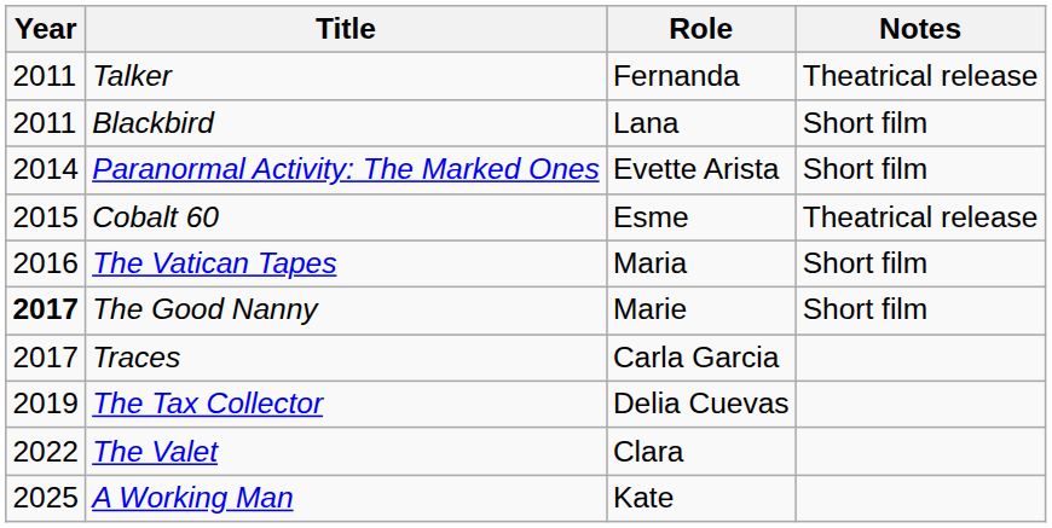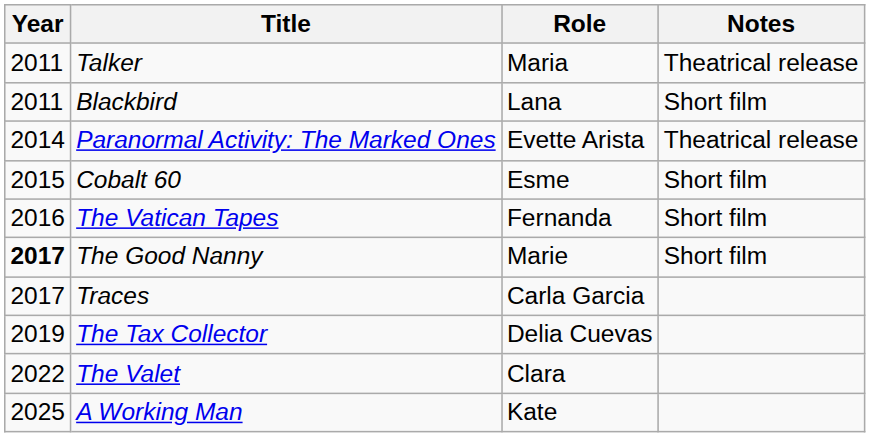 <table class="wikitable sortable">
 <tr>
 <th>Year</th>
 <th>Title</th>
 <th>Role</th>
 <th class="unsortable">Notes</th>
 </tr>
 <tr>
 <td>2011</td>
 <td><em>Talker</em></td>
-<td>Fernanda</td>
+<td>Maria</td>
 <td>Theatrical release</td>
 </tr>
 <tr>
 <td>2011</td>
 <td><em>Blackbird</em></td>
 <td>Lana</td>
 <td>Short film</td>
 </tr>
 <tr>
 <td>2014</td>
 <td><em><a href='#'>Paranormal Activity: The Marked Ones</a></em></td>
 <td>Evette Arista</td>
-<td>Short film</td>
+<td>Theatrical release</td>
 </tr>
 <tr>
 <td>2015</td>
 <td><em>Cobalt 60</em></td>
 <td>Esme</td>
-<td>Theatrical release</td>
+<td>Short film</td>
 </tr>
 <tr>
 <td>2016</td>
 <td><em><a href='#'>The Vatican Tapes</a></em></td>
-<td>Maria</td>
+<td>Fernanda</td>
 <td>Short film</td>
 </tr>
 <tr>
 <td><strong>2017</strong></td>
 <td><em>The Good Nanny</em></td>
 <td>Marie</td>
 <td>Short film</td>
 </tr>
 <tr>
 <td>2017</td>
 <td><em>Traces</em></td>
 <td>Carla Garcia</td>
 <td></td>
 </tr>
 <tr>
 <td>2019</td>
 <td><em><a href='#'>The Tax Collector</a></em></td>
 <td>Delia Cuevas</td>
 <td></td>
 </tr>
 <tr>
 <td>2022</td>
 <td><em><a href='#'>The Valet</a></em></td>
 <td>Clara</td>
 <td></td>
 </tr>
 <tr>
 <td>2025</td>
 <td><em><a href='#'>A Working Man</a></em></td>
 <td>Kate</td>
 <td></td>
 </tr>
 </table>
